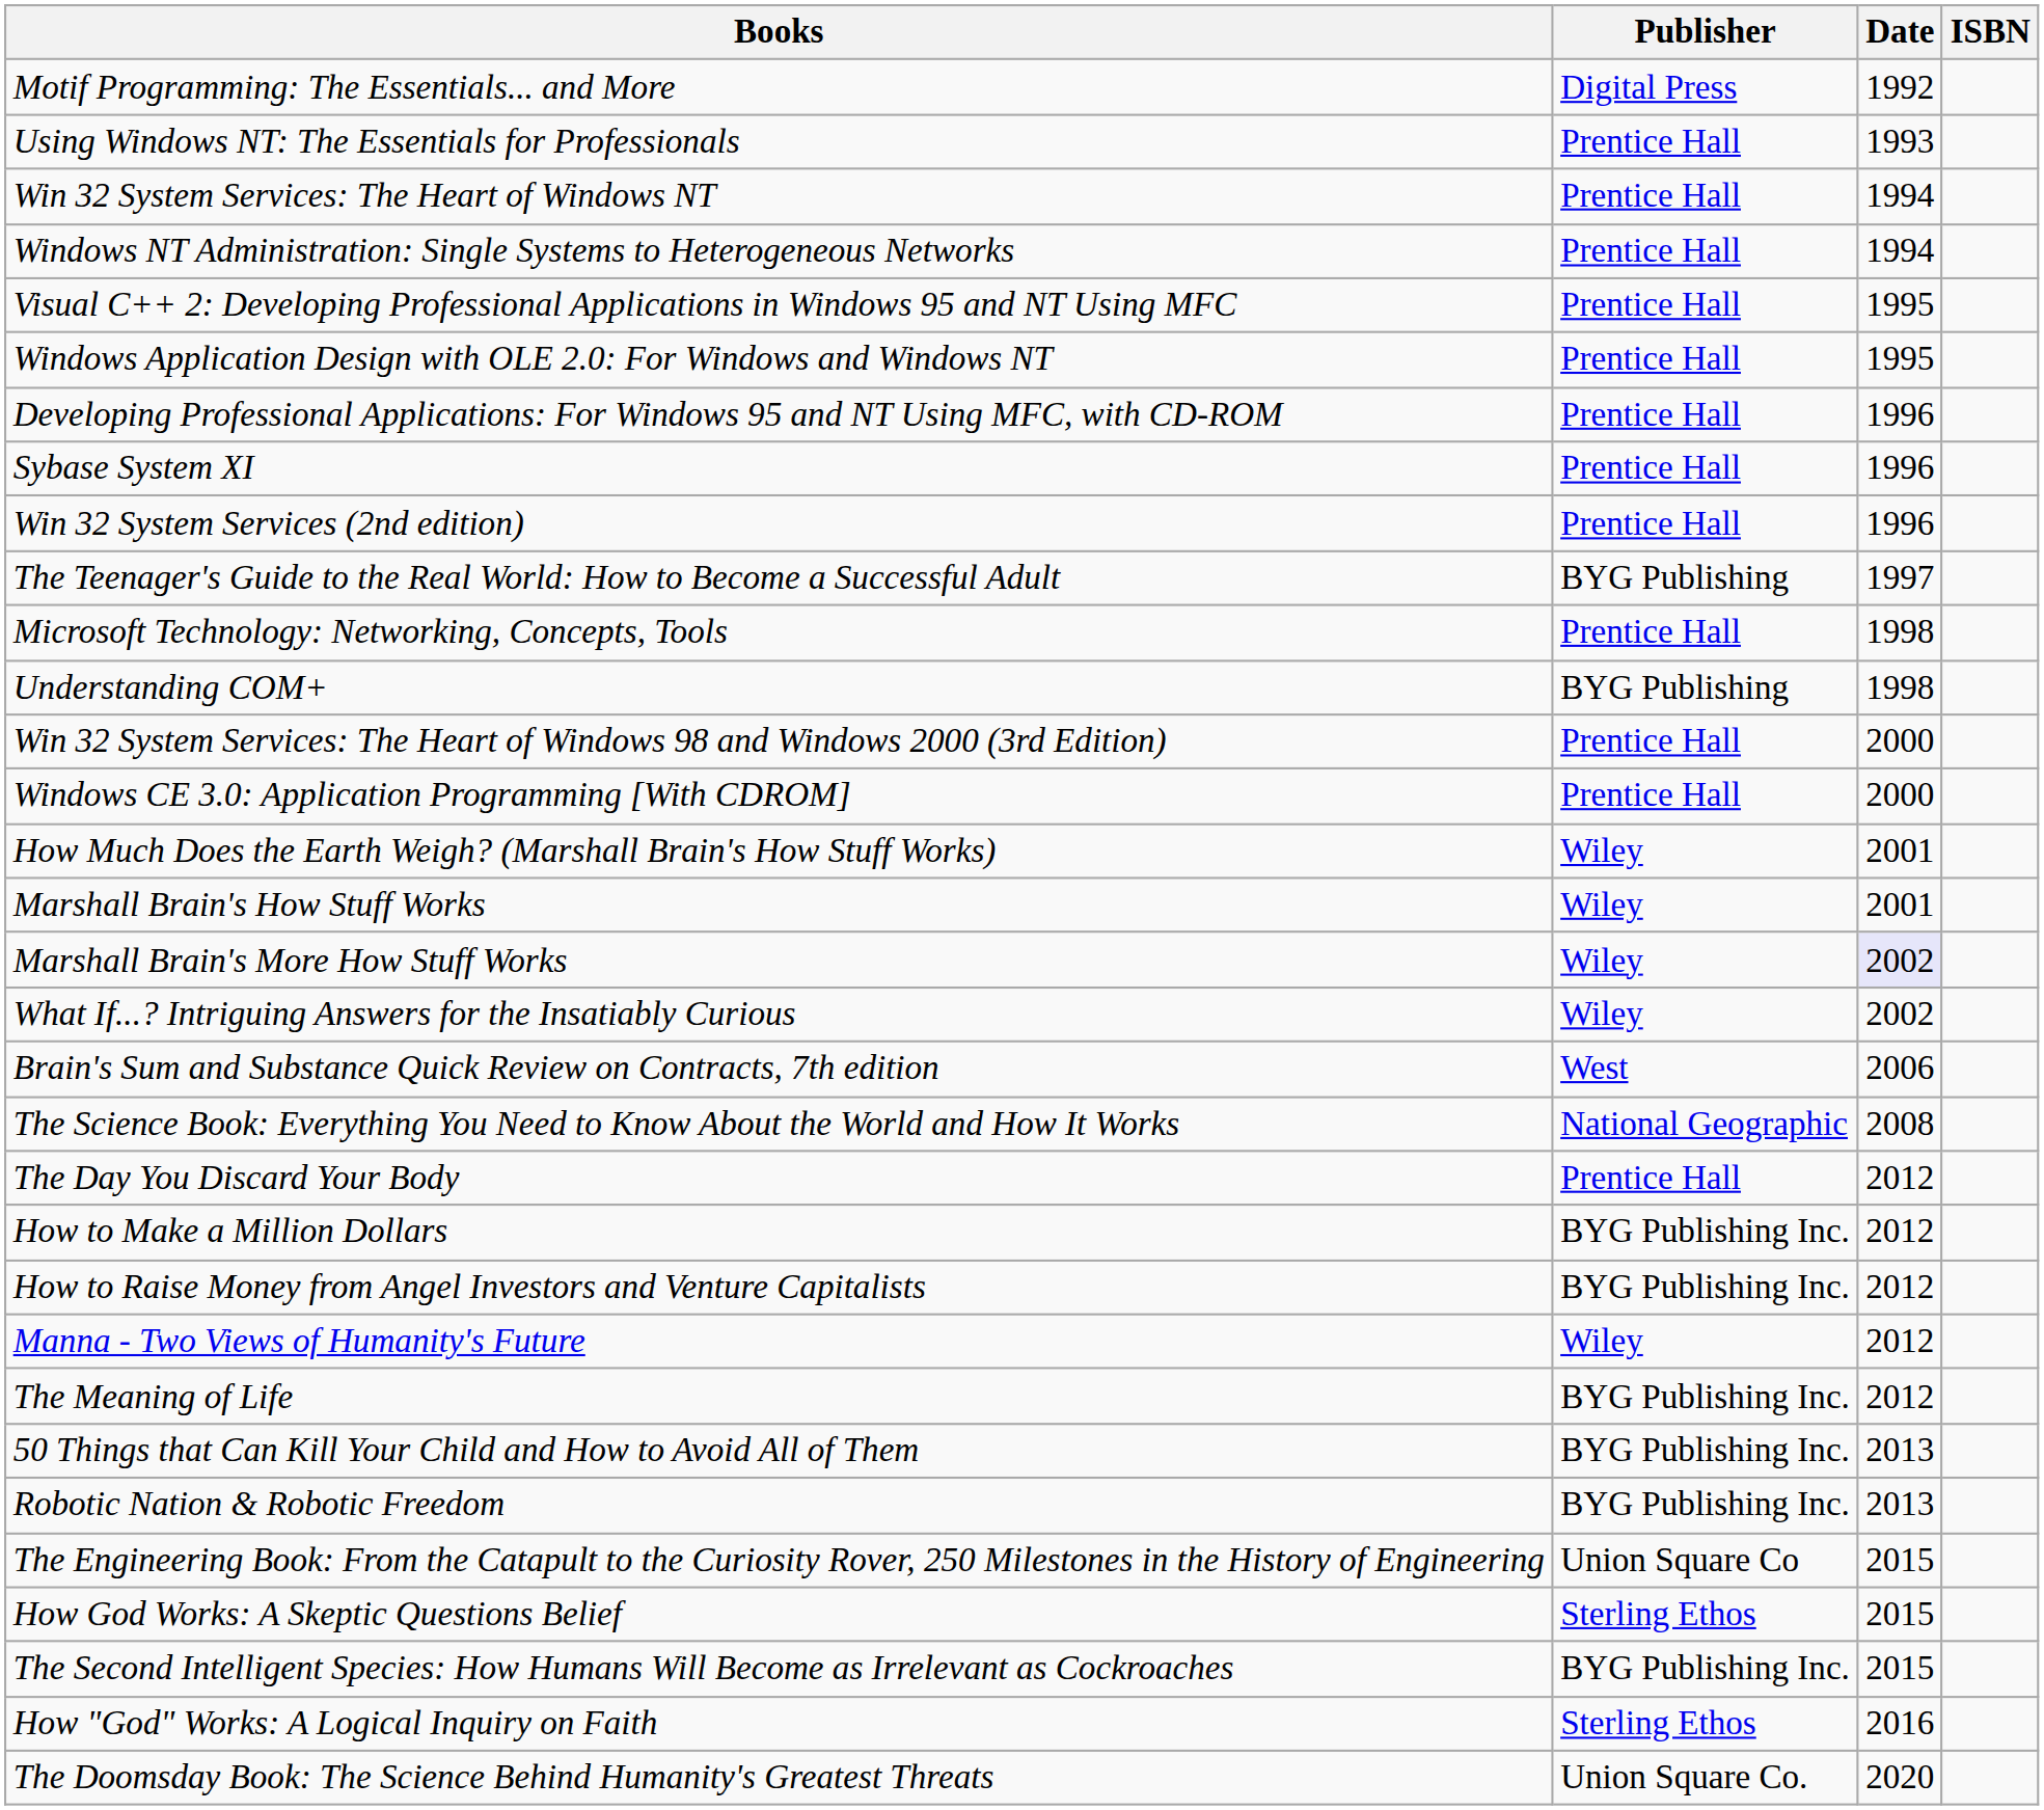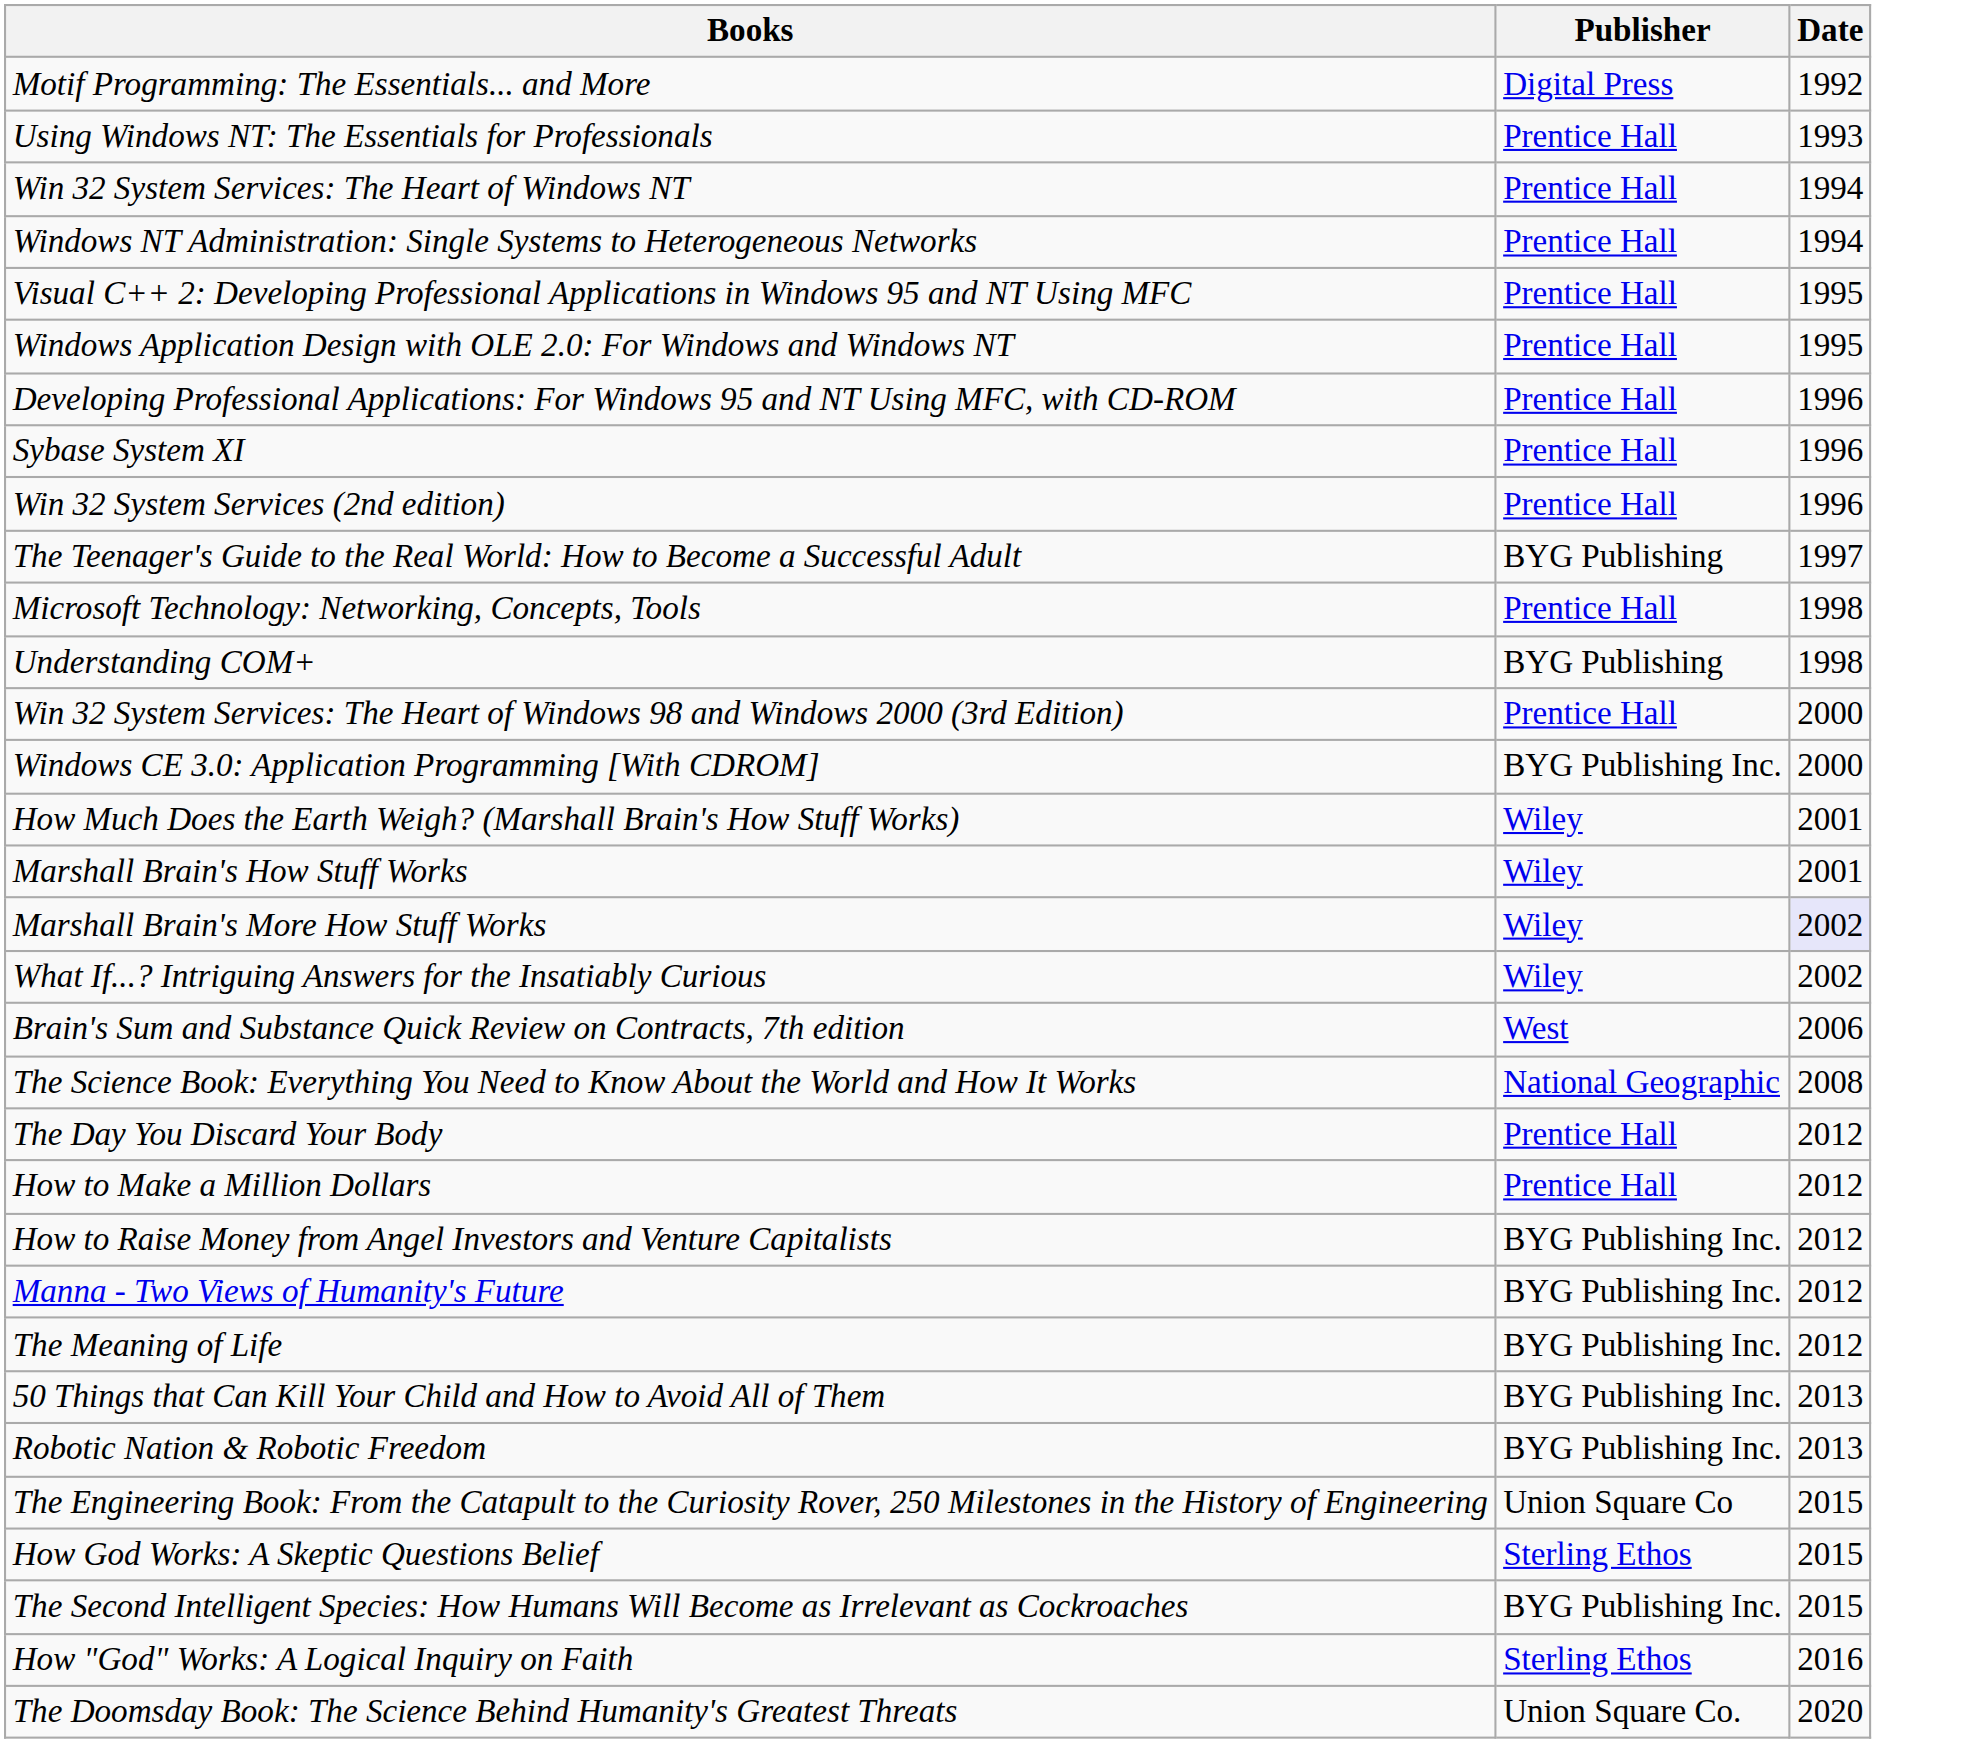 <table class="wikitable sortable">
 <tr>
 <th>Books</th>
 <th>Publisher</th>
 <th>Date</th>
-<th>ISBN</th>
 </tr>
 <tr>
 <td><em>Motif Programming: The Essentials... and More</em></td>
 <td><a href='#'>Digital Press</a></td>
 <td>1992</td>
-<td></td>
 </tr>
 <tr>
 <td><em>Using Windows NT: The Essentials for Professionals</em></td>
 <td><a href='#'>Prentice Hall</a></td>
 <td>1993</td>
-<td></td>
 </tr>
 <tr>
 <td><em>Win 32 System Services: The Heart of Windows NT</em></td>
 <td><a href='#'>Prentice Hall</a></td>
 <td>1994</td>
-<td></td>
 </tr>
 <tr>
 <td><em>Windows NT Administration: Single Systems to Heterogeneous Networks</em></td>
 <td><a href='#'>Prentice Hall</a></td>
 <td>1994</td>
-<td></td>
 </tr>
 <tr>
 <td><em>Visual C++ 2: Developing Professional Applications in Windows 95 and NT Using MFC</em></td>
 <td><a href='#'>Prentice Hall</a></td>
 <td>1995</td>
-<td></td>
 </tr>
 <tr>
 <td><em>Windows Application Design with OLE 2.0: For Windows and Windows NT</em></td>
 <td><a href='#'>Prentice Hall</a></td>
 <td>1995</td>
-<td></td>
 </tr>
 <tr>
 <td><em>Developing Professional Applications: For Windows 95 and NT Using MFC, with CD-ROM</em></td>
 <td><a href='#'>Prentice Hall</a></td>
 <td>1996</td>
-<td></td>
 </tr>
 <tr>
 <td><em>Sybase System XI</em></td>
 <td><a href='#'>Prentice Hall</a></td>
 <td>1996</td>
-<td></td>
 </tr>
 <tr>
 <td><em>Win 32 System Services (2nd edition)</em></td>
 <td><a href='#'>Prentice Hall</a></td>
 <td>1996</td>
-<td></td>
 </tr>
 <tr>
 <td><em>The Teenager's Guide to the Real World: How to Become a Successful Adult</em></td>
 <td>BYG Publishing</td>
 <td>1997</td>
-<td></td>
 </tr>
 <tr>
 <td><em>Microsoft Technology: Networking, Concepts, Tools</em></td>
 <td><a href='#'>Prentice Hall</a></td>
 <td>1998</td>
-<td></td>
 </tr>
 <tr>
 <td><em>Understanding COM+</em></td>
 <td>BYG Publishing</td>
 <td>1998</td>
-<td></td>
 </tr>
 <tr>
 <td><em>Win 32 System Services: The Heart of Windows 98 and Windows 2000 (3rd Edition)</em></td>
 <td><a href='#'>Prentice Hall</a></td>
 <td>2000</td>
-<td></td>
 </tr>
 <tr>
 <td><em>Windows CE 3.0: Application Programming [With CDROM]</em></td>
-<td><a href='#'>Prentice Hall</a></td>
+<td>BYG Publishing Inc.</td>
 <td>2000</td>
-<td></td>
 </tr>
 <tr>
 <td><em>How Much Does the Earth Weigh? (Marshall Brain's How Stuff Works)</em></td>
 <td><a href='#'>Wiley</a></td>
 <td>2001</td>
-<td></td>
 </tr>
 <tr>
 <td><em>Marshall Brain's How Stuff Works</em></td>
 <td><a href='#'>Wiley</a></td>
 <td>2001</td>
-<td></td>
 </tr>
 <tr>
 <td><em>Marshall Brain's More How Stuff Works</em></td>
 <td><a href='#'>Wiley</a></td>
 <td style="background: lavender;">2002</td>
-<td></td>
 </tr>
 <tr>
 <td><em>What If...? Intriguing Answers for the Insatiably Curious</em></td>
 <td><a href='#'>Wiley</a></td>
 <td>2002</td>
-<td></td>
 </tr>
 <tr>
 <td><em>Brain's Sum and Substance Quick Review on Contracts, 7th edition</em></td>
 <td><a href='#'>West</a></td>
 <td>2006</td>
-<td></td>
 </tr>
 <tr>
 <td><em>The Science Book: Everything You Need to Know About the World and How It Works</em></td>
 <td><a href='#'>National Geographic</a></td>
 <td>2008</td>
-<td></td>
 </tr>
 <tr>
 <td><em>The Day You Discard Your Body</em></td>
 <td><a href='#'>Prentice Hall</a></td>
 <td>2012</td>
-<td></td>
 </tr>
 <tr>
 <td><em>How to Make a Million Dollars</em></td>
-<td>BYG Publishing Inc.</td>
+<td><a href='#'>Prentice Hall</a></td>
 <td>2012</td>
-<td></td>
 </tr>
 <tr>
 <td><em>How to Raise Money from Angel Investors and Venture Capitalists</em></td>
 <td>BYG Publishing Inc.</td>
 <td>2012</td>
-<td></td>
 </tr>
 <tr>
 <td><em><a href='#'>Manna - Two Views of Humanity's Future</a></em></td>
-<td><a href='#'>Wiley</a></td>
+<td>BYG Publishing Inc.</td>
 <td>2012</td>
-<td></td>
 </tr>
 <tr>
 <td><em>The Meaning of Life</em></td>
 <td>BYG Publishing Inc.</td>
 <td>2012</td>
-<td></td>
 </tr>
 <tr>
 <td><em>50 Things that Can Kill Your Child and How to Avoid All of Them</em></td>
 <td>BYG Publishing Inc.</td>
 <td>2013</td>
-<td></td>
 </tr>
 <tr>
 <td><em>Robotic Nation & Robotic Freedom</em></td>
 <td>BYG Publishing Inc.</td>
 <td>2013</td>
-<td></td>
 </tr>
 <tr>
 <td><em>The Engineering Book: From the Catapult to the Curiosity Rover, 250 Milestones in the History of Engineering</em></td>
 <td>Union Square Co</td>
 <td>2015</td>
-<td></td>
 </tr>
 <tr>
 <td><em>How God Works: A Skeptic Questions Belief</em></td>
 <td><a href='#'>Sterling Ethos</a></td>
 <td>2015</td>
-<td></td>
 </tr>
 <tr>
 <td><em>The Second Intelligent Species: How Humans Will Become as Irrelevant as Cockroaches</em></td>
 <td>BYG Publishing Inc.</td>
 <td>2015</td>
-<td></td>
 </tr>
 <tr>
 <td><em>How "God" Works: A Logical Inquiry on Faith</em></td>
 <td><a href='#'>Sterling Ethos</a></td>
 <td>2016</td>
-<td></td>
 </tr>
 <tr>
 <td><em>The Doomsday Book: The Science Behind Humanity's Greatest Threats</em></td>
 <td>Union Square Co.</td>
 <td>2020</td>
-<td></td>
 </tr>
 </table>
